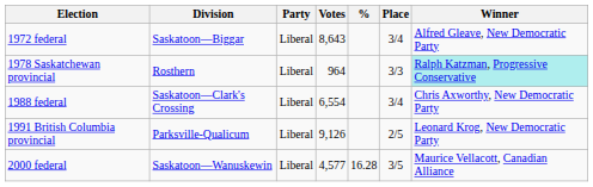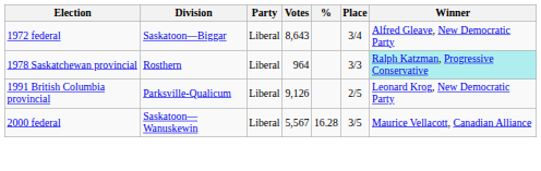 <table class="wikitable" width="800">
 <tr>
 <th align="left">Election</th>
 <th align="left">Division</th>
 <th align="left">Party</th>
 <th align="right">Votes</th>
 <th align="right">%</th>
 <th align="center">Place</th>
 <th align="center">Winner</th>
 </tr>
 <tr>
 <td align="left"><a href='#'>1972 federal</a></td>
 <td align="left"><a href='#'>Saskatoon—Biggar</a></td>
 <td align="left">Liberal</td>
 <td align="right">8,643</td>
 <td align="right"></td>
 <td align="center">3/4</td>
 <td align="left"><a href='#'>Alfred Gleave</a>, <a href='#'>New Democratic Party</a></td>
 </tr>
 <tr>
 <td align="left"><a href='#'>1978 Saskatchewan provincial</a></td>
 <td align="left"><a href='#'>Rosthern</a></td>
 <td align="left">Liberal</td>
 <td align="right">964</td>
 <td align="right"></td>
 <td align="center">3/3</td>
 <td align="left" style="background: paleturquoise;"><a href='#'>Ralph Katzman</a>, <a href='#'>Progressive Conservative</a></td>
 </tr>
 <tr>
-<td align="left"><a href='#'>1988 federal</a></td>
-<td align="left"><a href='#'>Saskatoon—Clark's Crossing</a></td>
-<td align="left">Liberal</td>
-<td align="right">6,554</td>
-<td align="right"></td>
-<td align="center">3/4</td>
-<td align="left"><a href='#'>Chris Axworthy</a>, <a href='#'>New Democratic Party</a></td>
-</tr>
-<tr>
 <td align="left"><a href='#'>1991 British Columbia provincial</a></td>
 <td align="left"><a href='#'>Parksville-Qualicum</a></td>
 <td align="left">Liberal</td>
 <td align="right">9,126</td>
 <td align="right"></td>
 <td align="center">2/5</td>
 <td align="left"><a href='#'>Leonard Krog</a>, <a href='#'>New Democratic Party</a></td>
 </tr>
 <tr>
 <td align="left"><a href='#'>2000 federal</a></td>
 <td align="left"><a href='#'>Saskatoon—Wanuskewin</a></td>
 <td align="left">Liberal</td>
-<td align="right">4,577</td>
+<td align="right">5,567</td>
 <td align="right">16.28</td>
 <td align="center">3/5</td>
 <td align="left"><a href='#'>Maurice Vellacott</a>, <a href='#'>Canadian Alliance</a></td>
 </tr>
 </table>
